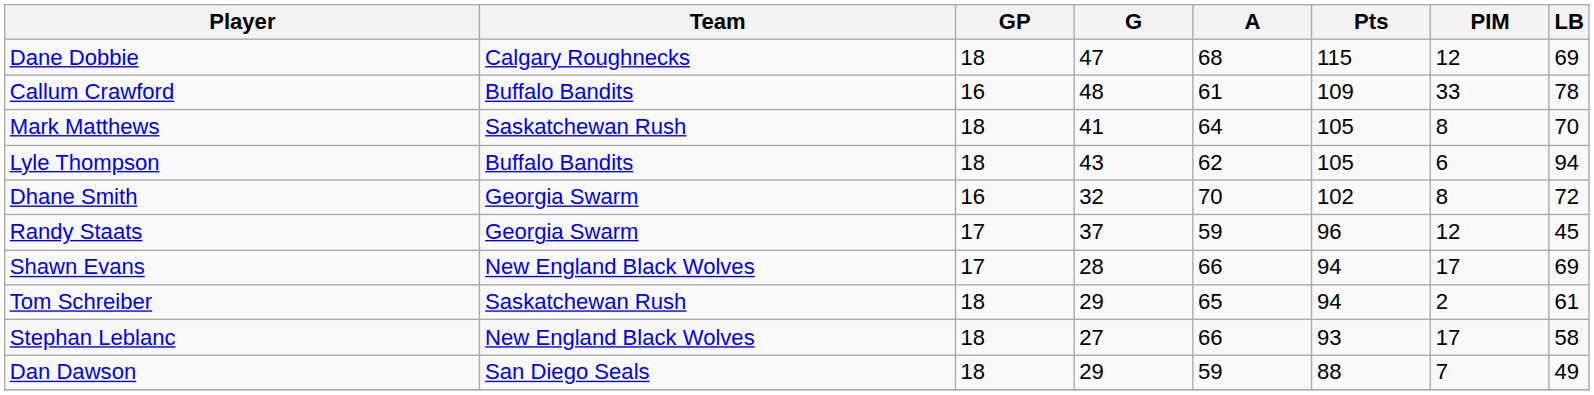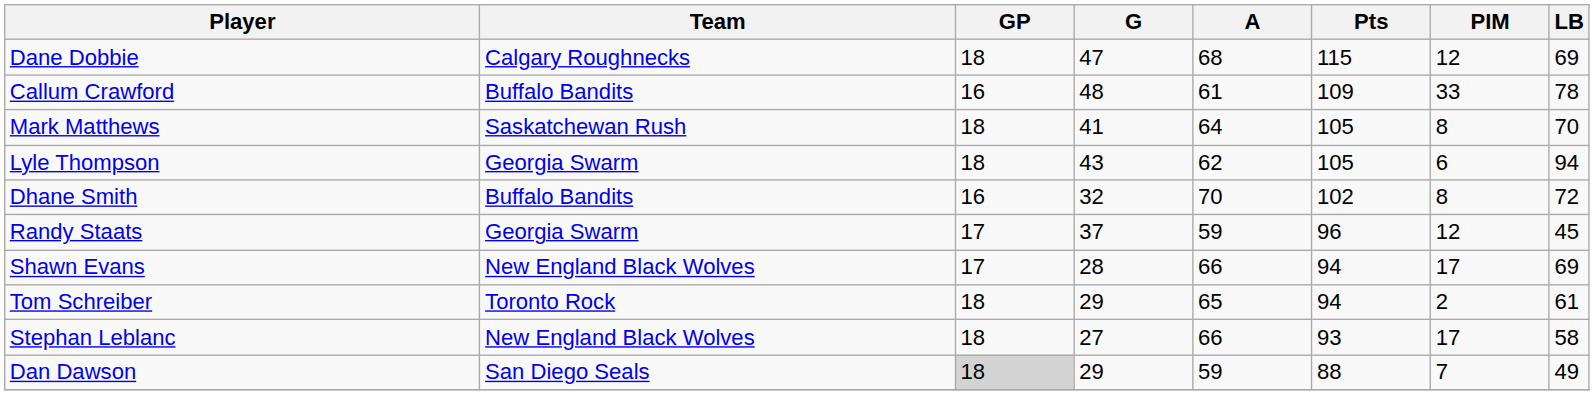 <table class="wikitable">
 <tr>
 <th bgcolor="#DDDDFF" width="30%">Player</th>
 <th bgcolor="#DDDDFF" width="30%">Team</th>
 <th bgcolor="#DDDDFF" width="7.5%">GP</th>
 <th bgcolor="#DDDDFF" width="7.5%">G</th>
 <th bgcolor="#DDDDFF" width="7.5%">A</th>
 <th bgcolor="#DDDDFF" width="7.5%">Pts</th>
 <th bgcolor="#DDDDFF" width="7.5%">PIM</th>
 <th bgcolor="#DDDDFF" width="7.5%">LB</th>
 </tr>
 <tr>
 <td><a href='#'>Dane Dobbie</a></td>
 <td><a href='#'>Calgary Roughnecks</a></td>
 <td>18</td>
 <td>47</td>
 <td>68</td>
 <td>115</td>
 <td>12</td>
 <td>69</td>
 </tr>
 <tr>
 <td><a href='#'>Callum Crawford</a></td>
 <td><a href='#'>Buffalo Bandits</a></td>
 <td>16</td>
 <td>48</td>
 <td>61</td>
 <td>109</td>
 <td>33</td>
 <td>78</td>
 </tr>
 <tr>
 <td><a href='#'>Mark Matthews</a></td>
 <td><a href='#'>Saskatchewan Rush</a></td>
 <td>18</td>
 <td>41</td>
 <td>64</td>
 <td>105</td>
 <td>8</td>
 <td>70</td>
 </tr>
 <tr>
 <td><a href='#'>Lyle Thompson</a></td>
-<td><a href='#'>Buffalo Bandits</a></td>
+<td><a href='#'>Georgia Swarm</a></td>
 <td>18</td>
 <td>43</td>
 <td>62</td>
 <td>105</td>
 <td>6</td>
 <td>94</td>
 </tr>
 <tr>
 <td><a href='#'>Dhane Smith</a></td>
-<td><a href='#'>Georgia Swarm</a></td>
+<td><a href='#'>Buffalo Bandits</a></td>
 <td>16</td>
 <td>32</td>
 <td>70</td>
 <td>102</td>
 <td>8</td>
 <td>72</td>
 </tr>
 <tr>
 <td><a href='#'>Randy Staats</a></td>
 <td><a href='#'>Georgia Swarm</a></td>
 <td>17</td>
 <td>37</td>
 <td>59</td>
 <td>96</td>
 <td>12</td>
 <td>45</td>
 </tr>
 <tr>
 <td><a href='#'> Shawn Evans</a></td>
 <td><a href='#'>New England Black Wolves</a></td>
 <td>17</td>
 <td>28</td>
 <td>66</td>
 <td>94</td>
 <td>17</td>
 <td>69</td>
 </tr>
 <tr>
 <td><a href='#'>Tom Schreiber</a></td>
-<td><a href='#'>Saskatchewan Rush</a></td>
+<td><a href='#'>Toronto Rock</a></td>
 <td>18</td>
 <td>29</td>
 <td>65</td>
 <td>94</td>
 <td>2</td>
 <td>61</td>
 </tr>
 <tr>
 <td><a href='#'>Stephan Leblanc</a></td>
 <td><a href='#'>New England Black Wolves</a></td>
 <td>18</td>
 <td>27</td>
 <td>66</td>
 <td>93</td>
 <td>17</td>
 <td>58</td>
 </tr>
 <tr>
 <td><a href='#'>Dan Dawson</a></td>
 <td><a href='#'>San Diego Seals</a></td>
-<td>18</td>
+<td style="background: lightgrey;">18</td>
 <td>29</td>
 <td>59</td>
 <td>88</td>
 <td>7</td>
 <td>49</td>
 </tr>
 <tr>
 </tr>
 </table>
